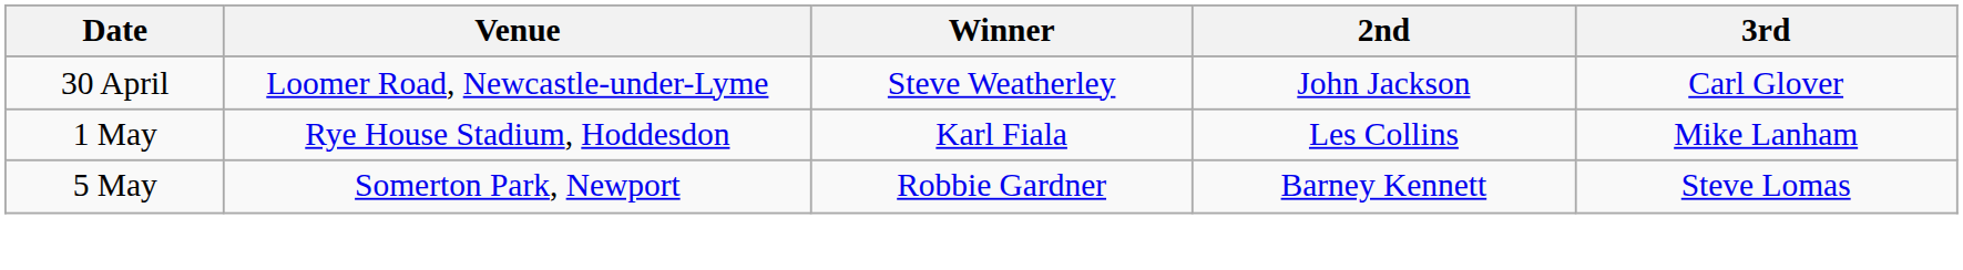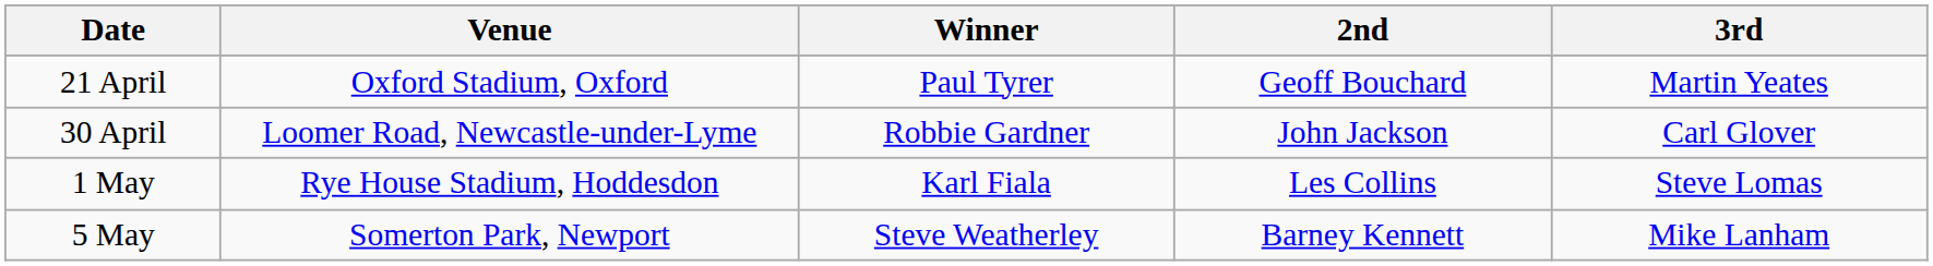 <table class="wikitable" style="text-align:center">
 <tr>
 <th width=100>Date</th>
 <th width=280>Venue</th>
 <th width=180>Winner</th>
 <th width=180>2nd</th>
 <th width=180>3rd</th>
 </tr>
 <tr>
+<td align=center>21 April</td>
+<td><a href='#'>Oxford Stadium</a>, <a href='#'>Oxford</a></td>
+<td><a href='#'>Paul Tyrer</a></td>
+<td><a href='#'>Geoff Bouchard</a></td>
+<td><a href='#'>Martin Yeates</a></td>
+</tr>
+<tr>
 <td align=center>30 April</td>
 <td><a href='#'>Loomer Road</a>, <a href='#'>Newcastle-under-Lyme</a></td>
-<td><a href='#'>Steve Weatherley</a></td>
+<td><a href='#'>Robbie Gardner</a></td>
 <td><a href='#'>John Jackson</a></td>
 <td><a href='#'>Carl Glover</a></td>
 </tr>
 <tr>
 <td align=center>1 May</td>
 <td><a href='#'>Rye House Stadium</a>, <a href='#'>Hoddesdon</a></td>
 <td><a href='#'>Karl Fiala</a></td>
 <td><a href='#'>Les Collins</a></td>
-<td><a href='#'>Mike Lanham</a></td>
+<td><a href='#'>Steve Lomas</a></td>
 </tr>
 <tr>
 <td align=center>5 May</td>
 <td><a href='#'>Somerton Park</a>, <a href='#'>Newport</a></td>
-<td><a href='#'>Robbie Gardner</a></td>
+<td><a href='#'>Steve Weatherley</a></td>
 <td><a href='#'>Barney Kennett</a></td>
-<td><a href='#'>Steve Lomas</a></td>
+<td><a href='#'>Mike Lanham</a></td>
 </tr>
 </table>
